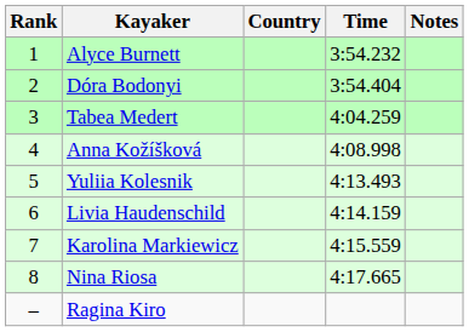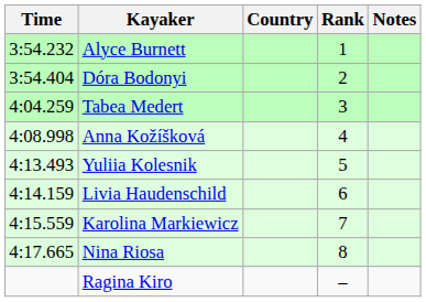 <table class="wikitable" style="text-align:center">
 <tr>
-<th>Rank</th>
+<th>Time</th>
 <th>Kayaker</th>
 <th>Country</th>
-<th>Time</th>
+<th>Rank</th>
 <th>Notes</th>
 </tr>
 <tr bgcolor=bbffbb>
-<td>1</td>
+<td>3:54.232</td>
 <td align="left"><a href='#'>Alyce Burnett</a></td>
 <td align="left"></td>
-<td>3:54.232</td>
+<td>1</td>
 <td></td>
 </tr>
 <tr bgcolor=bbffbb>
-<td>2</td>
+<td>3:54.404</td>
 <td align="left"><a href='#'>Dóra Bodonyi</a></td>
 <td align="left"></td>
-<td>3:54.404</td>
+<td>2</td>
 <td></td>
 </tr>
 <tr bgcolor=bbffbb>
-<td>3</td>
+<td>4:04.259</td>
 <td align="left"><a href='#'>Tabea Medert</a></td>
 <td align="left"></td>
-<td>4:04.259</td>
+<td>3</td>
 <td></td>
 </tr>
 <tr bgcolor=ddffdd>
-<td>4</td>
+<td>4:08.998</td>
 <td align="left"><a href='#'>Anna Kožíšková</a></td>
 <td align="left"></td>
-<td>4:08.998</td>
+<td>4</td>
 <td></td>
 </tr>
 <tr bgcolor=ddffdd>
-<td>5</td>
+<td>4:13.493</td>
 <td align="left"><a href='#'>Yuliia Kolesnik</a></td>
 <td align="left"></td>
-<td>4:13.493</td>
+<td>5</td>
 <td></td>
 </tr>
 <tr bgcolor=ddffdd>
-<td>6</td>
+<td>4:14.159</td>
 <td align="left"><a href='#'>Livia Haudenschild</a></td>
 <td align="left"></td>
-<td>4:14.159</td>
+<td>6</td>
 <td></td>
 </tr>
 <tr bgcolor=ddffdd>
-<td>7</td>
+<td>4:15.559</td>
 <td align="left"><a href='#'>Karolina Markiewicz</a></td>
 <td align="left"></td>
-<td>4:15.559</td>
+<td>7</td>
 <td></td>
 </tr>
 <tr bgcolor=ddffdd>
-<td>8</td>
+<td>4:17.665</td>
 <td align="left"><a href='#'>Nina Riosa</a></td>
 <td align="left"></td>
-<td>4:17.665</td>
+<td>8</td>
 <td></td>
 </tr>
 <tr>
-<td>–</td>
+<td></td>
 <td align="left"><a href='#'>Ragina Kiro</a></td>
 <td align="left"></td>
-<td></td>
+<td>–</td>
 <td></td>
 </tr>
 </table>
